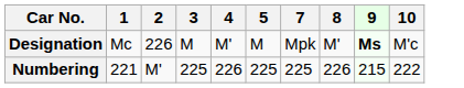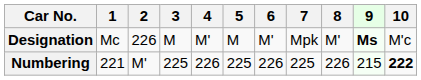 <table class="wikitable">
 <tr>
 <th>Car No.</th>
 <th>1</th>
 <th>2</th>
 <th>3</th>
 <th>4</th>
 <th>5</th>
+<th>6</th>
 <th>7</th>
 <th>8</th>
 <th style="background: #E6FFE6">9</th>
 <th>10</th>
 </tr>
 <tr>
 <th>Designation</th>
 <td>Mc</td>
 <td>226</td>
 <td>M</td>
 <td>M'</td>
 <td>M</td>
+<td>M'</td>
 <td>Mpk</td>
 <td>M'</td>
 <td style="background: #F5FFF5"><strong>Ms</strong></td>
 <td>M'c</td>
 </tr>
 <tr>
 <th>Numbering</th>
 <td>221</td>
 <td>M'</td>
 <td>225</td>
 <td>226</td>
 <td>225</td>
+<td>226</td>
 <td>225</td>
 <td>226</td>
 <td style="background: #F5FFF5">215</td>
-<td>222</td>
+<td><strong>222</strong></td>
 </tr>
 </table>
